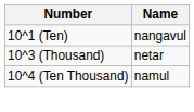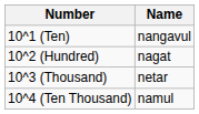 <table class="wikitable">
 <tr>
 <th>Number</th>
 <th>Name</th>
 </tr>
 <tr>
 <td>10^1 (Ten)</td>
 <td>nangavul</td>
 </tr>
 <tr>
+<td>10^2 (Hundred)</td>
+<td>nagat</td>
+</tr>
+<tr>
 <td>10^3 (Thousand)</td>
 <td>netar</td>
 </tr>
 <tr>
 <td>10^4 (Ten Thousand)</td>
 <td>namul</td>
 </tr>
 </table>
